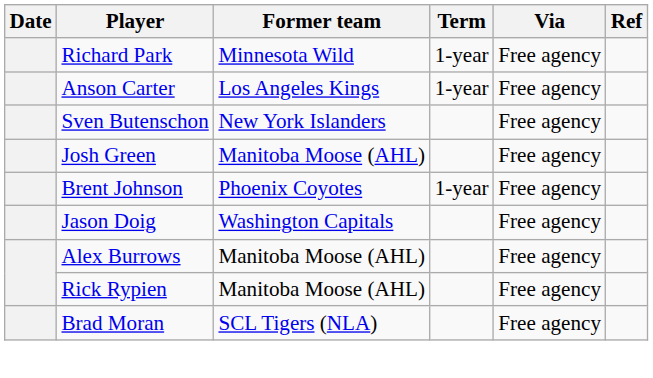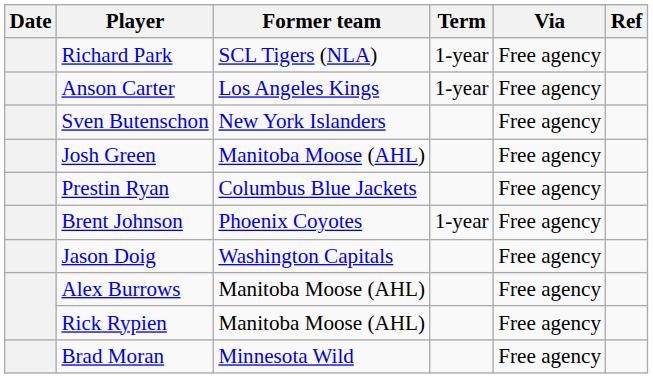 <table class="wikitable plainrowheaders">
 <tr style="background:#ddd; text-align:center;">
 <th>Date</th>
 <th>Player</th>
 <th>Former team</th>
 <th>Term</th>
 <th>Via</th>
 <th>Ref</th>
 </tr>
 <tr>
 <th scope="row"></th>
 <td><a href='#'>Richard Park</a></td>
-<td><a href='#'>Minnesota Wild</a></td>
+<td><a href='#'>SCL Tigers</a> (<a href='#'>NLA</a>)</td>
 <td>1-year</td>
 <td>Free agency</td>
 <td></td>
 </tr>
 <tr>
 <th scope="row"></th>
 <td><a href='#'>Anson Carter</a></td>
 <td><a href='#'>Los Angeles Kings</a></td>
 <td>1-year</td>
 <td>Free agency</td>
 <td></td>
 </tr>
 <tr>
 <th scope="row"></th>
 <td><a href='#'>Sven Butenschon</a></td>
 <td><a href='#'>New York Islanders</a></td>
 <td></td>
 <td>Free agency</td>
 <td></td>
 </tr>
 <tr>
 <th scope="row"></th>
 <td><a href='#'>Josh Green</a></td>
 <td><a href='#'>Manitoba Moose</a> (<a href='#'>AHL</a>)</td>
+<td></td>
+<td>Free agency</td>
+<td></td>
+</tr>
+<tr>
+<th scope="row"></th>
+<td><a href='#'>Prestin Ryan</a></td>
+<td><a href='#'>Columbus Blue Jackets</a></td>
 <td></td>
 <td>Free agency</td>
 <td></td>
 </tr>
 <tr>
 <th scope="row"></th>
 <td><a href='#'>Brent Johnson</a></td>
 <td><a href='#'>Phoenix Coyotes</a></td>
 <td>1-year</td>
 <td>Free agency</td>
 <td></td>
 </tr>
 <tr>
 <th scope="row"></th>
 <td><a href='#'>Jason Doig</a></td>
 <td><a href='#'>Washington Capitals</a></td>
 <td></td>
 <td>Free agency</td>
 <td></td>
 </tr>
 <tr>
 <th scope="row" rowspan=2></th>
 <td><a href='#'>Alex Burrows</a></td>
 <td>Manitoba Moose (AHL)</td>
 <td></td>
 <td>Free agency</td>
 <td></td>
 </tr>
 <tr>
 <td><a href='#'>Rick Rypien</a></td>
 <td>Manitoba Moose (AHL)</td>
 <td></td>
 <td>Free agency</td>
 <td></td>
 </tr>
 <tr>
 <th scope="row"></th>
 <td><a href='#'>Brad Moran</a></td>
-<td><a href='#'>SCL Tigers</a> (<a href='#'>NLA</a>)</td>
+<td><a href='#'>Minnesota Wild</a></td>
 <td></td>
 <td>Free agency</td>
 <td></td>
 </tr>
 </table>
